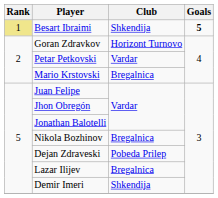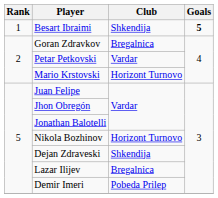 <table class="wikitable" style="text-align:center">
 <tr>
 <th>Rank</th>
 <th>Player</th>
 <th>Club</th>
 <th>Goals</th>
 </tr>
 <tr>
-<td style="background: khaki;">1</td>
+<td>1</td>
 <td align="left"> <a href='#'>Besart Ibraimi</a></td>
 <td align="left"><a href='#'>Shkendija</a></td>
 <td><strong>5</strong></td>
 </tr>
 <tr>
 <td rowspan="3">2</td>
 <td align="left"> Goran Zdravkov</td>
-<td align="left"><a href='#'>Horizont Turnovo</a></td>
+<td align="left"><a href='#'>Bregalnica</a></td>
 <td rowspan="3">4</td>
 </tr>
 <tr>
 <td align="left"> <a href='#'>Petar Petkovski</a></td>
 <td align="left"><a href='#'>Vardar</a></td>
 </tr>
 <tr>
 <td align="left"> <a href='#'>Mario Krstovski</a></td>
-<td align="left"><a href='#'>Bregalnica</a></td>
+<td align="left"><a href='#'>Horizont Turnovo</a></td>
 </tr>
 <tr>
 <td rowspan="7">5</td>
 <td align="left"> <a href='#'>Juan Felipe</a></td>
 <td rowspan="3" align="left"><a href='#'>Vardar</a></td>
 <td rowspan="7">3</td>
 </tr>
 <tr>
 <td align="left"> <a href='#'>Jhon Obregón</a></td>
 </tr>
 <tr>
 <td align="left"> <a href='#'>Jonathan Balotelli</a></td>
 </tr>
 <tr>
 <td align="left"> Nikola Bozhinov</td>
-<td align="left"><a href='#'>Bregalnica</a></td>
+<td align="left"><a href='#'>Horizont Turnovo</a></td>
 </tr>
 <tr>
 <td align="left"> Dejan Zdraveski</td>
-<td align="left"><a href='#'>Pobeda Prilep</a></td>
+<td align="left"><a href='#'>Shkendija</a></td>
 </tr>
 <tr>
 <td align="left"> Lazar Ilijev</td>
 <td align="left"><a href='#'>Bregalnica</a></td>
 </tr>
 <tr>
 <td align="left"> Demir Imeri</td>
-<td align="left"><a href='#'>Shkendija</a></td>
+<td align="left"><a href='#'>Pobeda Prilep</a></td>
 </tr>
 <tr>
 </tr>
 </table>
